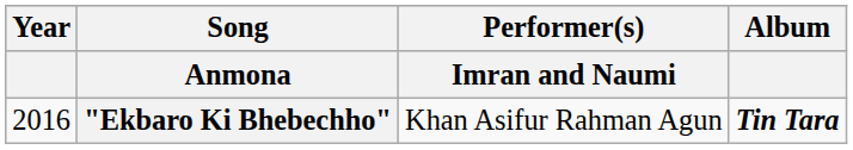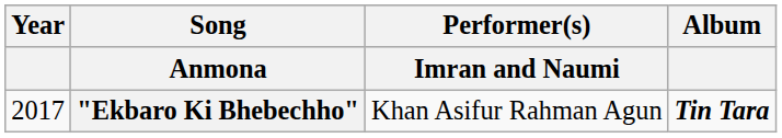 <table class="wikitable plainrowheaders" style="text-align: left;">
 <tr style="background:#ccc; text-align:center;">
 <th scope="col">Year</th>
 <th scope="col">Song</th>
 <th scope="col">Performer(s)</th>
 <th scope="col">Album</th>
 </tr>
 <tr>
 <th></th>
 <th>Anmona</th>
 <th>Imran and Naumi</th>
 <th></th>
 </tr>
 <tr>
-<td>2016</td>
+<td>2017</td>
 <th scope="row">"Ekbaro Ki Bhebechho"</th>
 <td>Khan Asifur Rahman Agun</td>
 <td><strong><em>Tin Tara</em></strong></td>
 </tr>
 </table>
